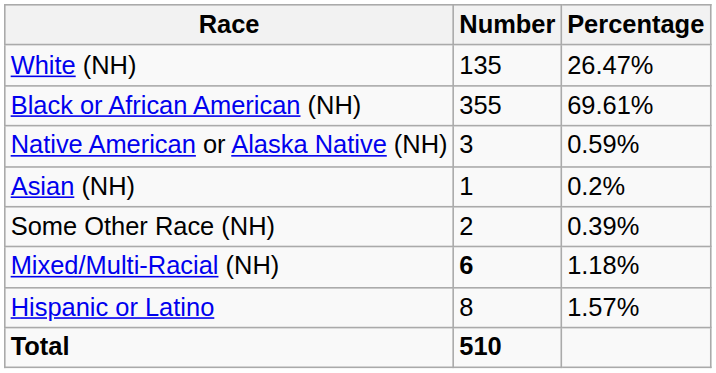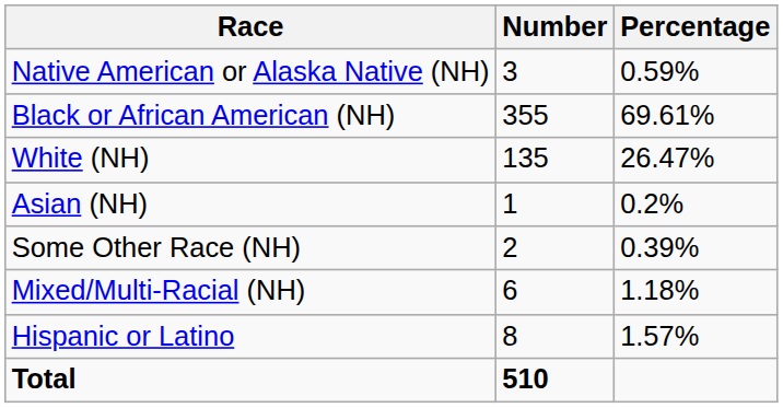 <table class="wikitable">
 <tr>
 <th>Race</th>
 <th>Number</th>
 <th>Percentage</th>
 </tr>
 <tr>
-<td><a href='#'>White</a> (NH)</td>
-<td>135</td>
-<td>26.47%</td>
+<td><a href='#'>Native American</a> or <a href='#'>Alaska Native</a> (NH)</td>
+<td>3</td>
+<td>0.59%</td>
 </tr>
 <tr>
 <td><a href='#'>Black or African American</a> (NH)</td>
 <td>355</td>
 <td>69.61%</td>
 </tr>
 <tr>
-<td><a href='#'>Native American</a> or <a href='#'>Alaska Native</a> (NH)</td>
-<td>3</td>
-<td>0.59%</td>
+<td><a href='#'>White</a> (NH)</td>
+<td>135</td>
+<td>26.47%</td>
 </tr>
 <tr>
 <td><a href='#'>Asian</a> (NH)</td>
 <td>1</td>
 <td>0.2%</td>
 </tr>
 <tr>
 <td>Some Other Race (NH)</td>
 <td>2</td>
 <td>0.39%</td>
 </tr>
 <tr>
 <td><a href='#'>Mixed/Multi-Racial</a> (NH)</td>
-<td><strong>6</strong></td>
+<td>6</td>
 <td>1.18%</td>
 </tr>
 <tr>
 <td><a href='#'>Hispanic or Latino</a></td>
 <td>8</td>
 <td>1.57%</td>
 </tr>
 <tr>
 <td><strong>Total</strong></td>
 <td><strong>510</strong></td>
 <td></td>
 </tr>
 </table>
